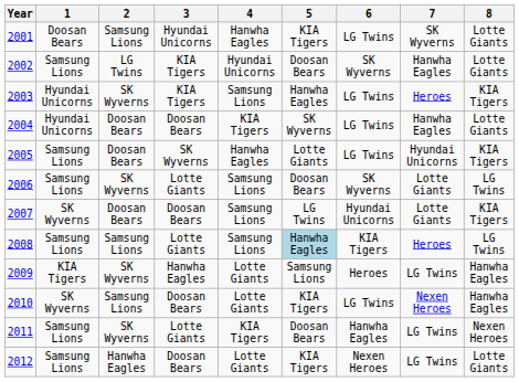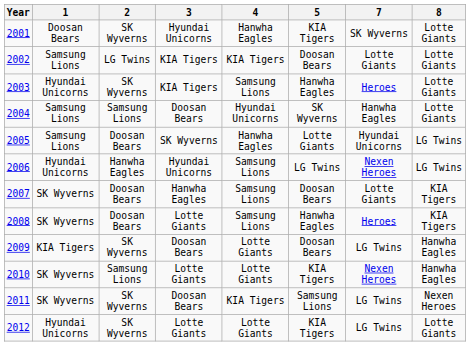 <table class="wikitable" width="100%" style="text-align:center;">
 <tr>
 <th width="5%">Year</th>
 <th>1</th>
 <th>2</th>
 <th>3</th>
 <th>4</th>
 <th>5</th>
-<th>6</th>
 <th>7</th>
 <th>8</th>
 </tr>
 <tr>
 <td><a href='#'>2001</a></td>
 <td>Doosan Bears</td>
-<td>Samsung Lions</td>
+<td>SK Wyverns</td>
 <td>Hyundai Unicorns</td>
 <td>Hanwha Eagles</td>
 <td>KIA Tigers</td>
-<td>LG Twins</td>
 <td>SK Wyverns</td>
 <td>Lotte Giants</td>
 </tr>
 <tr>
 <td><a href='#'>2002</a></td>
 <td>Samsung Lions</td>
 <td>LG Twins</td>
 <td>KIA Tigers</td>
-<td>Hyundai Unicorns</td>
+<td>KIA Tigers</td>
 <td>Doosan Bears</td>
-<td>SK Wyverns</td>
-<td>Hanwha Eagles</td>
+<td>Lotte Giants</td>
 <td>Lotte Giants</td>
 </tr>
 <tr>
 <td><a href='#'>2003</a></td>
 <td>Hyundai Unicorns</td>
 <td>SK Wyverns</td>
 <td>KIA Tigers</td>
 <td>Samsung Lions</td>
 <td>Hanwha Eagles</td>
-<td>LG Twins</td>
 <td><a href='#'>Heroes</a></td>
-<td>KIA Tigers</td>
+<td>Lotte Giants</td>
 </tr>
 <tr>
 <td><a href='#'>2004</a></td>
+<td>Samsung Lions</td>
+<td>Samsung Lions</td>
+<td>Doosan Bears</td>
 <td>Hyundai Unicorns</td>
-<td>Doosan Bears</td>
-<td>Doosan Bears</td>
-<td>KIA Tigers</td>
 <td>SK Wyverns</td>
-<td>LG Twins</td>
 <td>Hanwha Eagles</td>
 <td>Lotte Giants</td>
 </tr>
 <tr>
 <td><a href='#'>2005</a></td>
 <td>Samsung Lions</td>
 <td>Doosan Bears</td>
 <td>SK Wyverns</td>
 <td>Hanwha Eagles</td>
 <td>Lotte Giants</td>
+<td>Hyundai Unicorns</td>
 <td>LG Twins</td>
-<td>Hyundai Unicorns</td>
-<td>KIA Tigers</td>
 </tr>
 <tr>
 <td><a href='#'>2006</a></td>
+<td>Hyundai Unicorns</td>
+<td>Hanwha Eagles</td>
+<td>Hyundai Unicorns</td>
 <td>Samsung Lions</td>
-<td>SK Wyverns</td>
-<td>Lotte Giants</td>
-<td>Samsung Lions</td>
-<td>Doosan Bears</td>
-<td>SK Wyverns</td>
-<td>Lotte Giants</td>
+<td>LG Twins</td>
+<td><a href='#'>Nexen Heroes</a></td>
 <td>LG Twins</td>
 </tr>
 <tr>
 <td><a href='#'>2007</a></td>
 <td>SK Wyverns</td>
 <td>Doosan Bears</td>
+<td>Hanwha Eagles</td>
+<td>Samsung Lions</td>
 <td>Doosan Bears</td>
-<td>Samsung Lions</td>
-<td>LG Twins</td>
-<td>Hyundai Unicorns</td>
 <td>Lotte Giants</td>
 <td>KIA Tigers</td>
 </tr>
 <tr>
 <td><a href='#'>2008</a></td>
-<td>Samsung Lions</td>
-<td>Samsung Lions</td>
+<td>SK Wyverns</td>
+<td>Doosan Bears</td>
 <td>Lotte Giants</td>
 <td>Samsung Lions</td>
-<td style="background: lightblue;">Hanwha Eagles</td>
+<td>Hanwha Eagles</td>
+<td><a href='#'>Heroes</a></td>
 <td>KIA Tigers</td>
-<td><a href='#'>Heroes</a></td>
-<td>LG Twins</td>
 </tr>
 <tr>
 <td><a href='#'>2009</a></td>
 <td>KIA Tigers</td>
 <td>SK Wyverns</td>
-<td>Hanwha Eagles</td>
+<td>Doosan Bears</td>
 <td>Lotte Giants</td>
-<td>Samsung Lions</td>
-<td>Heroes</td>
+<td>Doosan Bears</td>
 <td>LG Twins</td>
 <td>Hanwha Eagles</td>
 </tr>
 <tr>
 <td><a href='#'>2010</a></td>
 <td>SK Wyverns</td>
 <td>Samsung Lions</td>
-<td>Doosan Bears</td>
+<td>Lotte Giants</td>
 <td>Lotte Giants</td>
 <td>KIA Tigers</td>
-<td>LG Twins</td>
 <td><a href='#'>Nexen Heroes</a></td>
 <td>Hanwha Eagles</td>
 </tr>
 <tr>
 <td><a href='#'>2011</a></td>
+<td>SK Wyverns</td>
+<td>SK Wyverns</td>
+<td>Doosan Bears</td>
+<td>KIA Tigers</td>
 <td>Samsung Lions</td>
-<td>SK Wyverns</td>
-<td>Lotte Giants</td>
-<td>KIA Tigers</td>
-<td>Doosan Bears</td>
-<td>Hanwha Eagles</td>
 <td>LG Twins</td>
 <td>Nexen Heroes</td>
 </tr>
 <tr>
 <td><a href='#'>2012</a></td>
-<td>Samsung Lions</td>
-<td>Hanwha Eagles</td>
-<td>Doosan Bears</td>
+<td>Hyundai Unicorns</td>
+<td>SK Wyverns</td>
+<td>Lotte Giants</td>
 <td>Lotte Giants</td>
 <td>KIA Tigers</td>
-<td>Nexen Heroes</td>
 <td>LG Twins</td>
 <td>Lotte Giants</td>
 </tr>
 </table>
